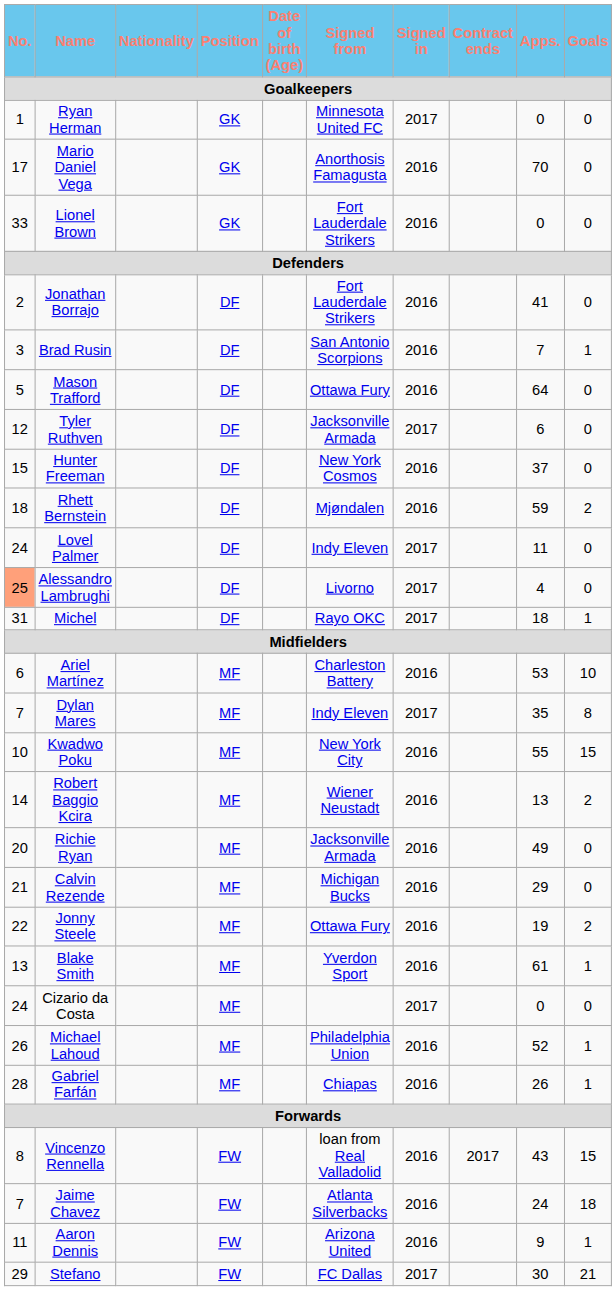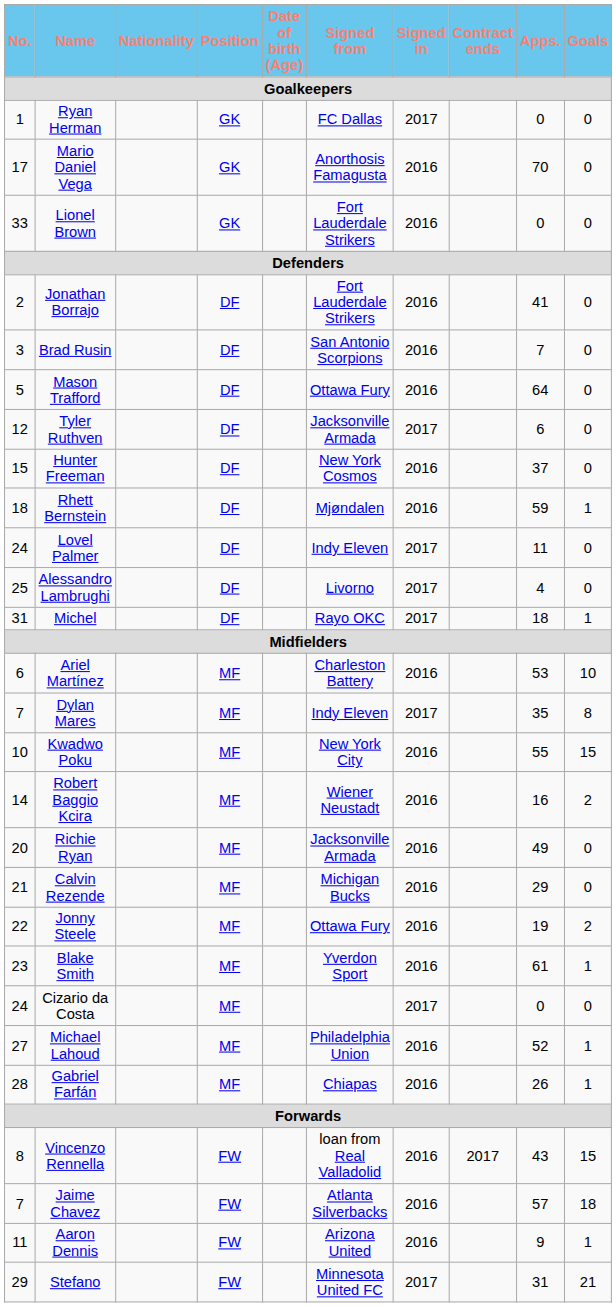 <table class="wikitable"  style="text-align:center; font-size:90%; width:85%;">
 <tr>
 <th style="background:#69C7ED; color:salmon; text-align:center;">No.</th>
 <th style="background:#69C7ED; color:salmon; text-align:center;">Name</th>
 <th style="background:#69C7ED; color:salmon; text-align:center;">Nationality</th>
 <th style="background:#69C7ED; color:salmon; text-align:center;">Position</th>
 <th style="background:#69C7ED; color:salmon; text-align:center;">Date of birth (Age)</th>
 <th style="background:#69C7ED; color:salmon; text-align:center;">Signed from</th>
 <th style="background:#69C7ED; color:salmon; text-align:center;">Signed in</th>
 <th style="background:#69C7ED; color:salmon; text-align:center;">Contract ends</th>
 <th style="background:#69C7ED; color:salmon; text-align:center;">Apps.</th>
 <th style="background:#69C7ED; color:salmon; text-align:center;">Goals</th>
 </tr>
 <tr>
 <th colspan="11"  style="background:#dcdcdc; text-align:center;">Goalkeepers</th>
 </tr>
 <tr>
 <td>1</td>
 <td><a href='#'>Ryan Herman</a></td>
 <td></td>
 <td><a href='#'>GK</a></td>
 <td></td>
-<td><a href='#'>Minnesota United FC</a></td>
+<td><a href='#'>FC Dallas</a></td>
 <td>2017</td>
 <td></td>
 <td>0</td>
 <td>0</td>
 </tr>
 <tr>
 <td>17</td>
 <td><a href='#'>Mario Daniel Vega</a></td>
 <td></td>
 <td><a href='#'>GK</a></td>
 <td></td>
 <td> <a href='#'>Anorthosis Famagusta</a></td>
 <td>2016</td>
 <td></td>
 <td>70</td>
 <td>0</td>
 </tr>
 <tr>
 <td>33</td>
 <td><a href='#'>Lionel Brown</a></td>
 <td></td>
 <td><a href='#'>GK</a></td>
 <td></td>
 <td><a href='#'>Fort Lauderdale Strikers</a></td>
 <td>2016</td>
 <td></td>
 <td>0</td>
 <td>0</td>
 </tr>
 <tr>
 <th colspan="11"  style="background:#dcdcdc; text-align:center;">Defenders</th>
 </tr>
 <tr>
 <td>2</td>
 <td><a href='#'>Jonathan Borrajo</a></td>
 <td></td>
 <td><a href='#'>DF</a></td>
 <td></td>
 <td><a href='#'>Fort Lauderdale Strikers</a></td>
 <td>2016</td>
 <td></td>
 <td>41</td>
 <td>0</td>
 </tr>
 <tr>
 <td>3</td>
 <td><a href='#'>Brad Rusin</a></td>
 <td></td>
 <td><a href='#'>DF</a></td>
 <td></td>
 <td><a href='#'>San Antonio Scorpions</a></td>
 <td>2016</td>
 <td></td>
 <td>7</td>
-<td>1</td>
+<td>0</td>
 </tr>
 <tr>
 <td>5</td>
 <td><a href='#'>Mason Trafford</a></td>
 <td></td>
 <td><a href='#'>DF</a></td>
 <td></td>
 <td><a href='#'>Ottawa Fury</a></td>
 <td>2016</td>
 <td></td>
 <td>64</td>
 <td>0</td>
 </tr>
 <tr>
 <td>12</td>
 <td><a href='#'>Tyler Ruthven</a></td>
 <td></td>
 <td><a href='#'>DF</a></td>
 <td></td>
 <td><a href='#'>Jacksonville Armada</a></td>
 <td>2017</td>
 <td></td>
 <td>6</td>
 <td>0</td>
 </tr>
 <tr>
 <td>15</td>
 <td><a href='#'>Hunter Freeman</a></td>
 <td></td>
 <td><a href='#'>DF</a></td>
 <td></td>
 <td><a href='#'>New York Cosmos</a></td>
 <td>2016</td>
 <td></td>
 <td>37</td>
 <td>0</td>
 </tr>
 <tr>
 <td>18</td>
 <td><a href='#'>Rhett Bernstein</a></td>
 <td></td>
 <td><a href='#'>DF</a></td>
 <td></td>
 <td> <a href='#'>Mjøndalen</a></td>
 <td>2016</td>
 <td></td>
 <td>59</td>
-<td>2</td>
+<td>1</td>
 </tr>
 <tr>
 <td>24</td>
 <td><a href='#'>Lovel Palmer</a></td>
 <td></td>
 <td><a href='#'>DF</a></td>
 <td></td>
 <td><a href='#'>Indy Eleven</a></td>
 <td>2017</td>
 <td></td>
 <td>11</td>
 <td>0</td>
 </tr>
 <tr>
-<td style="background: lightsalmon;">25</td>
+<td>25</td>
 <td><a href='#'>Alessandro Lambrughi</a></td>
 <td></td>
 <td><a href='#'>DF</a></td>
 <td></td>
 <td><a href='#'>Livorno</a></td>
 <td>2017</td>
 <td></td>
 <td>4</td>
 <td>0</td>
 </tr>
 <tr>
 <td>31</td>
 <td><a href='#'>Michel</a></td>
 <td></td>
 <td><a href='#'>DF</a></td>
 <td></td>
 <td><a href='#'>Rayo OKC</a></td>
 <td>2017</td>
 <td></td>
 <td>18</td>
 <td>1</td>
 </tr>
 <tr>
 <th colspan="11"  style="background:#dcdcdc; text-align:center;">Midfielders</th>
 </tr>
 <tr>
 <td>6</td>
 <td><a href='#'>Ariel Martínez</a></td>
 <td></td>
 <td><a href='#'>MF</a></td>
 <td></td>
 <td><a href='#'>Charleston Battery</a></td>
 <td>2016</td>
 <td></td>
 <td>53</td>
 <td>10</td>
 </tr>
 <tr>
 <td>7</td>
 <td><a href='#'>Dylan Mares</a></td>
 <td></td>
 <td><a href='#'>MF</a></td>
 <td></td>
 <td><a href='#'>Indy Eleven</a></td>
 <td>2017</td>
 <td></td>
 <td>35</td>
 <td>8</td>
 </tr>
 <tr>
 <td>10</td>
 <td><a href='#'>Kwadwo Poku</a></td>
 <td></td>
 <td><a href='#'>MF</a></td>
 <td></td>
 <td><a href='#'>New York City</a></td>
 <td>2016</td>
 <td></td>
 <td>55</td>
 <td>15</td>
 </tr>
 <tr>
 <td>14</td>
 <td><a href='#'>Robert Baggio Kcira</a></td>
 <td></td>
 <td><a href='#'>MF</a></td>
 <td></td>
 <td> <a href='#'>Wiener Neustadt</a></td>
 <td>2016</td>
 <td></td>
-<td>13</td>
+<td>16</td>
 <td>2</td>
 </tr>
 <tr>
 <td>20</td>
 <td><a href='#'>Richie Ryan</a></td>
 <td></td>
 <td><a href='#'>MF</a></td>
 <td></td>
 <td><a href='#'>Jacksonville Armada</a></td>
 <td>2016</td>
 <td></td>
 <td>49</td>
 <td>0</td>
 </tr>
 <tr>
 <td>21</td>
 <td><a href='#'>Calvin Rezende</a></td>
 <td></td>
 <td><a href='#'>MF</a></td>
 <td></td>
 <td><a href='#'>Michigan Bucks</a></td>
 <td>2016</td>
 <td></td>
 <td>29</td>
 <td>0</td>
 </tr>
 <tr>
 <td>22</td>
 <td><a href='#'>Jonny Steele</a></td>
 <td></td>
 <td><a href='#'>MF</a></td>
 <td></td>
 <td> <a href='#'>Ottawa Fury</a></td>
 <td>2016</td>
 <td></td>
 <td>19</td>
 <td>2</td>
 </tr>
 <tr>
-<td>13</td>
+<td>23</td>
 <td><a href='#'>Blake Smith</a></td>
 <td></td>
 <td><a href='#'>MF</a></td>
 <td></td>
 <td> <a href='#'>Yverdon Sport</a></td>
 <td>2016</td>
 <td></td>
 <td>61</td>
 <td>1</td>
 </tr>
 <tr>
 <td>24</td>
 <td>Cizario da Costa</td>
 <td></td>
 <td><a href='#'>MF</a></td>
 <td></td>
 <td></td>
 <td>2017</td>
 <td></td>
 <td>0</td>
 <td>0</td>
 </tr>
 <tr>
-<td>26</td>
+<td>27</td>
 <td><a href='#'>Michael Lahoud</a></td>
 <td></td>
 <td><a href='#'>MF</a></td>
 <td></td>
 <td><a href='#'>Philadelphia Union</a></td>
 <td>2016</td>
 <td></td>
 <td>52</td>
 <td>1</td>
 </tr>
 <tr>
 <td>28</td>
 <td><a href='#'>Gabriel Farfán</a></td>
 <td></td>
 <td><a href='#'>MF</a></td>
 <td></td>
 <td><a href='#'>Chiapas</a></td>
 <td>2016</td>
 <td></td>
 <td>26</td>
 <td>1</td>
 </tr>
 <tr>
 <th colspan="11"  style="background:#dcdcdc; text-align:center;">Forwards</th>
 </tr>
 <tr>
 <td>8</td>
 <td><a href='#'>Vincenzo Rennella</a></td>
 <td></td>
 <td><a href='#'>FW</a></td>
 <td></td>
 <td>loan from  <a href='#'>Real Valladolid</a></td>
 <td>2016</td>
 <td>2017</td>
 <td>43</td>
 <td>15</td>
 </tr>
 <tr>
 <td>7</td>
 <td><a href='#'>Jaime Chavez</a></td>
 <td></td>
 <td><a href='#'>FW</a></td>
 <td></td>
 <td><a href='#'>Atlanta Silverbacks</a></td>
 <td>2016</td>
 <td></td>
-<td>24</td>
+<td>57</td>
 <td>18</td>
 </tr>
 <tr>
 <td>11</td>
 <td><a href='#'>Aaron Dennis</a></td>
 <td></td>
 <td><a href='#'>FW</a></td>
 <td></td>
 <td><a href='#'>Arizona United</a></td>
 <td>2016</td>
 <td></td>
 <td>9</td>
 <td>1</td>
 </tr>
 <tr>
 <td>29</td>
 <td><a href='#'>Stefano</a></td>
 <td></td>
 <td><a href='#'>FW</a></td>
 <td></td>
-<td><a href='#'>FC Dallas</a></td>
+<td><a href='#'>Minnesota United FC</a></td>
 <td>2017</td>
 <td></td>
-<td>30</td>
+<td>31</td>
 <td>21</td>
 </tr>
 </table>
